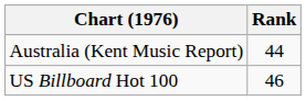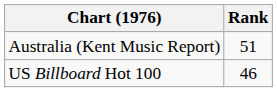 <table class="wikitable sortable">
 <tr>
 <th align="left">Chart (1976)</th>
 <th style="text-align:center;">Rank</th>
 </tr>
 <tr>
 <td>Australia (Kent Music Report)</td>
-<td style="text-align:center;">44</td>
+<td style="text-align:center;">51</td>
 </tr>
 <tr>
 <td>US <em>Billboard</em> Hot 100</td>
 <td style="text-align:center;">46</td>
 </tr>
 </table>
